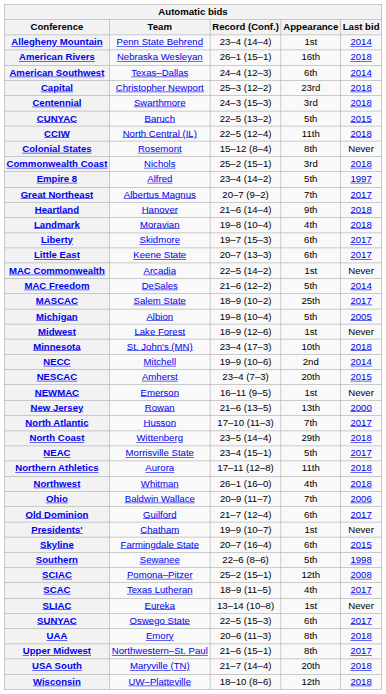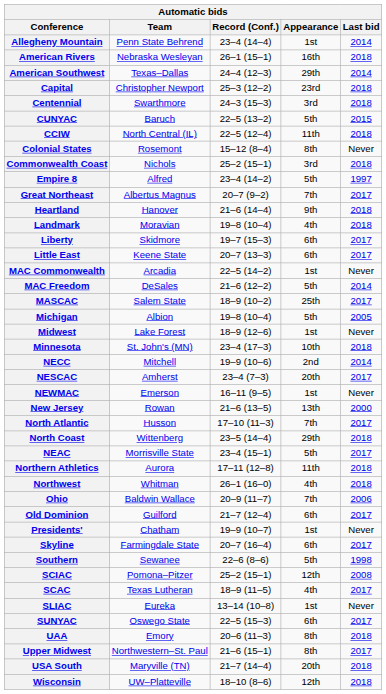 <table class="wikitable sortable plainrowheaders" style="text-align:center;">
 <tr>
 <th colspan="8" style=>Automatic bids</th>
 </tr>
 <tr>
 <th scope="col">Conference</th>
 <th scope="col">Team</th>
 <th scope="col">Record (Conf.)</th>
 <th scope="col" data-sort-type="number">Appearance</th>
 <th scope="col">Last bid</th>
 </tr>
 <tr>
 <th><a href='#'>Allegheny Mountain</a></th>
 <td><a href='#'>Penn State Behrend</a></td>
 <td>23–4 (14–4)</td>
 <td>1st</td>
 <td><a href='#'>2014</a></td>
 </tr>
 <tr>
 <th><a href='#'>American Rivers</a></th>
 <td><a href='#'>Nebraska Wesleyan</a></td>
 <td>26–1 (15–1)</td>
 <td>16th</td>
 <td><a href='#'>2018</a></td>
 </tr>
 <tr>
 <th><a href='#'>American Southwest</a></th>
 <td><a href='#'>Texas–Dallas</a></td>
 <td>24–4 (12–3)</td>
-<td>6th</td>
+<td>29th</td>
 <td><a href='#'>2014</a></td>
 </tr>
 <tr>
 <th><a href='#'>Capital</a></th>
 <td><a href='#'>Christopher Newport</a></td>
 <td>25–3 (12–2)</td>
 <td>23rd</td>
 <td><a href='#'>2018</a></td>
 </tr>
 <tr>
 <th><a href='#'>Centennial</a></th>
 <td><a href='#'>Swarthmore</a></td>
 <td>24–3 (15–3)</td>
 <td>3rd</td>
 <td><a href='#'>2018</a></td>
 </tr>
 <tr>
 <th><a href='#'>CUNYAC</a></th>
 <td><a href='#'>Baruch</a></td>
 <td>22–5 (13–2)</td>
 <td>5th</td>
 <td><a href='#'>2015</a></td>
 </tr>
 <tr>
 <th><a href='#'>CCIW</a></th>
 <td><a href='#'>North Central (IL)</a></td>
 <td>22–5 (12–4)</td>
 <td>11th</td>
 <td><a href='#'>2018</a></td>
 </tr>
 <tr>
 <th><a href='#'>Colonial States</a></th>
 <td><a href='#'>Rosemont</a></td>
 <td>15–12 (8–4)</td>
 <td>8th</td>
 <td>Never</td>
 </tr>
 <tr>
 <th><a href='#'>Commonwealth Coast</a></th>
 <td><a href='#'>Nichols</a></td>
 <td>25–2 (15–1)</td>
 <td>3rd</td>
 <td><a href='#'>2018</a></td>
 </tr>
 <tr>
 <th><a href='#'>Empire 8</a></th>
 <td><a href='#'>Alfred</a></td>
 <td>23–4 (14–2)</td>
 <td>5th</td>
 <td><a href='#'>1997</a></td>
 </tr>
 <tr>
 <th><a href='#'>Great Northeast</a></th>
 <td><a href='#'>Albertus Magnus</a></td>
 <td>20–7 (9–2)</td>
 <td>7th</td>
 <td><a href='#'>2017</a></td>
 </tr>
 <tr>
 <th><a href='#'>Heartland</a></th>
 <td><a href='#'>Hanover</a></td>
 <td>21–6 (14–4)</td>
 <td>9th</td>
 <td><a href='#'>2018</a></td>
 </tr>
 <tr>
 <th><a href='#'>Landmark</a></th>
 <td><a href='#'>Moravian</a></td>
 <td>19–8 (10–4)</td>
 <td>4th</td>
 <td><a href='#'>2018</a></td>
 </tr>
 <tr>
 <th><a href='#'>Liberty</a></th>
 <td><a href='#'>Skidmore</a></td>
 <td>19–7 (15–3)</td>
 <td>6th</td>
 <td><a href='#'>2017</a></td>
 </tr>
 <tr>
 <th><a href='#'>Little East</a></th>
 <td><a href='#'>Keene State</a></td>
 <td>20–7 (13–3)</td>
 <td>6th</td>
 <td><a href='#'>2017</a></td>
 </tr>
 <tr>
 <th><a href='#'>MAC Commonwealth</a></th>
 <td><a href='#'>Arcadia</a></td>
 <td>22–5 (14–2)</td>
 <td>1st</td>
 <td>Never</td>
 </tr>
 <tr>
 <th><a href='#'>MAC Freedom</a></th>
 <td><a href='#'>DeSales</a></td>
 <td>21–6 (12–2)</td>
 <td>5th</td>
 <td><a href='#'>2014</a></td>
 </tr>
 <tr>
 <th><a href='#'>MASCAC</a></th>
 <td><a href='#'>Salem State</a></td>
 <td>18–9 (10–2)</td>
 <td>25th</td>
 <td><a href='#'>2017</a></td>
 </tr>
 <tr>
 <th><a href='#'>Michigan</a></th>
 <td><a href='#'>Albion</a></td>
 <td>19–8 (10–4)</td>
 <td>5th</td>
 <td><a href='#'>2005</a></td>
 </tr>
 <tr>
 <th><a href='#'>Midwest</a></th>
 <td><a href='#'>Lake Forest</a></td>
 <td>18–9 (12–6)</td>
 <td>1st</td>
 <td>Never</td>
 </tr>
 <tr>
 <th><a href='#'>Minnesota</a></th>
 <td><a href='#'>St. John's (MN)</a></td>
 <td>23–4 (17–3)</td>
 <td>10th</td>
 <td><a href='#'>2018</a></td>
 </tr>
 <tr>
 <th><a href='#'>NECC</a></th>
 <td><a href='#'>Mitchell</a></td>
 <td>19–9 (10–6)</td>
 <td>2nd</td>
 <td><a href='#'>2014</a></td>
 </tr>
 <tr>
 <th><a href='#'>NESCAC</a></th>
 <td><a href='#'>Amherst</a></td>
 <td>23–4 (7–3)</td>
 <td>20th</td>
-<td><a href='#'>2015</a></td>
+<td><a href='#'>2017</a></td>
 </tr>
 <tr>
 <th><a href='#'>NEWMAC</a></th>
 <td><a href='#'>Emerson</a></td>
 <td>16–11 (9–5)</td>
 <td>1st</td>
 <td>Never</td>
 </tr>
 <tr>
 <th><a href='#'>New Jersey</a></th>
 <td><a href='#'>Rowan</a></td>
 <td>21–6 (13–5)</td>
 <td>13th</td>
 <td><a href='#'>2000</a></td>
 </tr>
 <tr>
 <th><a href='#'>North Atlantic</a></th>
 <td><a href='#'>Husson</a></td>
 <td>17–10 (11–3)</td>
 <td>7th</td>
 <td><a href='#'>2017</a></td>
 </tr>
 <tr>
 <th><a href='#'>North Coast</a></th>
 <td><a href='#'>Wittenberg</a></td>
 <td>23–5 (14–4)</td>
 <td>29th</td>
 <td><a href='#'>2018</a></td>
 </tr>
 <tr>
 <th><a href='#'>NEAC</a></th>
 <td><a href='#'>Morrisville State</a></td>
 <td>23–4 (15–1)</td>
 <td>5th</td>
 <td><a href='#'>2017</a></td>
 </tr>
 <tr>
 <th><a href='#'>Northern Athletics</a></th>
 <td><a href='#'>Aurora</a></td>
 <td>17–11 (12–8)</td>
 <td>11th</td>
 <td><a href='#'>2018</a></td>
 </tr>
 <tr>
 <th><a href='#'>Northwest</a></th>
 <td><a href='#'>Whitman</a></td>
 <td>26–1 (16–0)</td>
 <td>4th</td>
 <td><a href='#'>2018</a></td>
 </tr>
 <tr>
 <th><a href='#'>Ohio</a></th>
 <td><a href='#'>Baldwin Wallace</a></td>
 <td>20–9 (11–7)</td>
 <td>7th</td>
 <td><a href='#'>2006</a></td>
 </tr>
 <tr>
 <th><a href='#'>Old Dominion</a></th>
 <td><a href='#'>Guilford</a></td>
 <td>21–7 (12–4)</td>
 <td>6th</td>
 <td><a href='#'>2017</a></td>
 </tr>
 <tr>
 <th><a href='#'>Presidents'</a></th>
 <td><a href='#'>Chatham</a></td>
 <td>19–9 (10–7)</td>
 <td>1st</td>
 <td>Never</td>
 </tr>
 <tr>
 <th><a href='#'>Skyline</a></th>
 <td><a href='#'>Farmingdale State</a></td>
 <td>20–7 (16–4)</td>
 <td>6th</td>
-<td><a href='#'>2015</a></td>
+<td><a href='#'>2017</a></td>
 </tr>
 <tr>
 <th><a href='#'>Southern</a></th>
 <td><a href='#'>Sewanee</a></td>
 <td>22–6 (8–6)</td>
 <td>5th</td>
 <td><a href='#'>1998</a></td>
 </tr>
 <tr>
 <th><a href='#'>SCIAC</a></th>
 <td><a href='#'>Pomona–Pitzer</a></td>
 <td>25–2 (15–1)</td>
 <td>12th</td>
 <td><a href='#'>2008</a></td>
 </tr>
 <tr>
 <th><a href='#'>SCAC</a></th>
 <td><a href='#'>Texas Lutheran</a></td>
 <td>18–9 (11–5)</td>
 <td>4th</td>
 <td><a href='#'>2017</a></td>
 </tr>
 <tr>
 <th><a href='#'>SLIAC</a></th>
 <td><a href='#'>Eureka</a></td>
 <td>13–14 (10–8)</td>
 <td>1st</td>
 <td>Never</td>
 </tr>
 <tr>
 <th><a href='#'>SUNYAC</a></th>
 <td><a href='#'>Oswego State</a></td>
 <td>22–5 (15–3)</td>
 <td>6th</td>
 <td><a href='#'>2017</a></td>
 </tr>
 <tr>
 <th><a href='#'>UAA</a></th>
 <td><a href='#'>Emory</a></td>
 <td>20–6 (11–3)</td>
 <td>8th</td>
 <td><a href='#'>2018</a></td>
 </tr>
 <tr>
 <th><a href='#'>Upper Midwest</a></th>
 <td><a href='#'>Northwestern–St. Paul</a></td>
 <td>21–6 (15–1)</td>
 <td>8th</td>
 <td><a href='#'>2017</a></td>
 </tr>
 <tr>
 <th><a href='#'>USA South</a></th>
 <td><a href='#'>Maryville (TN)</a></td>
 <td>21–7 (14–4)</td>
 <td>20th</td>
 <td><a href='#'>2018</a></td>
 </tr>
 <tr>
 <th><a href='#'>Wisconsin</a></th>
 <td><a href='#'>UW–Platteville</a></td>
 <td>18–10 (8–6)</td>
 <td>12th</td>
 <td><a href='#'>2018</a></td>
 </tr>
 </table>
